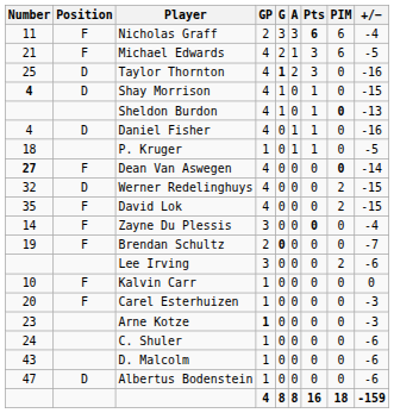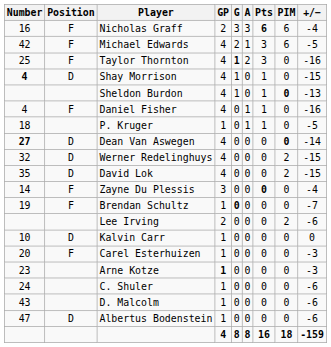 <table class="wikitable sortable" style="margin: 1em 1em 1em 0; background: #f9f9f9; border-collapse: collapse; text-align: center; border: 1px solid; padding: 4px; border-spacing=0;">
 <tr>
 <th>Number</th>
 <th>Position</th>
 <th>Player</th>
 <th>GP</th>
 <th>G</th>
 <th>A</th>
 <th>Pts</th>
 <th>PIM</th>
 <th>+/−</th>
 </tr>
 <tr>
-<td>11</td>
+<td>16</td>
 <td>F</td>
 <td align=left>Nicholas Graff</td>
 <td>2</td>
 <td>3</td>
 <td>3</td>
 <td><strong>6</strong></td>
 <td>6</td>
 <td>-4</td>
 </tr>
 <tr>
-<td>21</td>
+<td>42</td>
 <td>F</td>
 <td align=left>Michael Edwards</td>
 <td>4</td>
 <td>2</td>
 <td>1</td>
 <td>3</td>
 <td>6</td>
 <td>-5</td>
 </tr>
 <tr>
 <td>25</td>
-<td>D</td>
+<td>F</td>
 <td align=left>Taylor Thornton</td>
 <td>4</td>
 <td><strong>1</strong></td>
 <td>2</td>
 <td>3</td>
 <td>0</td>
 <td>-16</td>
 </tr>
 <tr>
 <td><strong>4</strong></td>
 <td>D</td>
 <td align=left>Shay Morrison</td>
 <td>4</td>
 <td>1</td>
 <td>0</td>
 <td>1</td>
 <td>0</td>
 <td>-15</td>
 </tr>
 <tr>
 <td></td>
 <td></td>
 <td align=left>Sheldon Burdon</td>
 <td>4</td>
 <td>1</td>
 <td>0</td>
 <td>1</td>
 <td><strong>0</strong></td>
 <td>-13</td>
 </tr>
 <tr>
 <td>4</td>
-<td>D</td>
+<td>F</td>
 <td align=left>Daniel Fisher</td>
 <td>4</td>
 <td>0</td>
 <td>1</td>
 <td>1</td>
 <td>0</td>
 <td>-16</td>
 </tr>
 <tr>
 <td>18</td>
 <td></td>
 <td align=left>P. Kruger</td>
 <td>1</td>
 <td>0</td>
 <td>1</td>
 <td>1</td>
 <td>0</td>
 <td>-5</td>
 </tr>
 <tr>
 <td><strong>27</strong></td>
-<td>F</td>
+<td>D</td>
 <td align=left>Dean Van Aswegen</td>
 <td>4</td>
 <td>0</td>
 <td>0</td>
 <td>0</td>
 <td><strong>0</strong></td>
 <td>-14</td>
 </tr>
 <tr>
 <td>32</td>
 <td>D</td>
 <td align=left>Werner Redelinghuys</td>
 <td>4</td>
 <td>0</td>
 <td>0</td>
 <td>0</td>
 <td>2</td>
 <td>-15</td>
 </tr>
 <tr>
 <td>35</td>
-<td>F</td>
+<td>D</td>
 <td align=left>David Lok</td>
 <td>4</td>
 <td>0</td>
 <td>0</td>
 <td>0</td>
 <td>2</td>
 <td>-15</td>
 </tr>
 <tr>
 <td>14</td>
 <td>F</td>
 <td align=left>Zayne Du Plessis</td>
 <td>3</td>
 <td>0</td>
 <td>0</td>
 <td><strong>0</strong></td>
 <td>0</td>
 <td>-4</td>
 </tr>
 <tr>
 <td>19</td>
 <td>F</td>
 <td align=left>Brendan Schultz</td>
-<td>2</td>
+<td>1</td>
 <td><strong>0</strong></td>
 <td>0</td>
 <td>0</td>
 <td>0</td>
 <td>-7</td>
 </tr>
 <tr>
 <td></td>
 <td></td>
 <td align=left>Lee Irving</td>
-<td>3</td>
+<td>2</td>
 <td>0</td>
 <td>0</td>
 <td>0</td>
 <td>2</td>
 <td>-6</td>
 </tr>
 <tr>
 <td>10</td>
-<td>F</td>
+<td>D</td>
 <td align=left>Kalvin Carr</td>
 <td>1</td>
 <td>0</td>
 <td>0</td>
 <td>0</td>
 <td>0</td>
 <td>0</td>
 </tr>
 <tr>
 <td>20</td>
 <td>F</td>
 <td align=left>Carel Esterhuizen</td>
 <td>1</td>
 <td>0</td>
 <td>0</td>
 <td>0</td>
 <td>0</td>
 <td>-3</td>
 </tr>
 <tr>
 <td>23</td>
 <td></td>
 <td align=left>Arne Kotze</td>
 <td><strong>1</strong></td>
 <td>0</td>
 <td>0</td>
 <td>0</td>
 <td>0</td>
 <td>-3</td>
 </tr>
 <tr>
 <td>24</td>
 <td></td>
 <td align=left>C. Shuler</td>
 <td>1</td>
 <td>0</td>
 <td>0</td>
 <td>0</td>
 <td>0</td>
 <td>-6</td>
 </tr>
 <tr>
 <td>43</td>
 <td></td>
 <td align=left>D. Malcolm</td>
 <td>1</td>
 <td>0</td>
 <td>0</td>
 <td>0</td>
 <td>0</td>
 <td>-6</td>
 </tr>
 <tr>
 <td>47</td>
 <td>D</td>
 <td align=left>Albertus Bodenstein</td>
 <td>1</td>
 <td>0</td>
 <td>0</td>
 <td>0</td>
 <td>0</td>
 <td>-6</td>
 </tr>
 <tr>
 <td></td>
 <td></td>
 <td></td>
 <td><strong>4</strong></td>
 <td><strong>8</strong></td>
 <td><strong>8</strong></td>
 <td><strong>16</strong></td>
 <td><strong>18</strong></td>
 <td><strong>-159</strong></td>
 </tr>
 </table>
